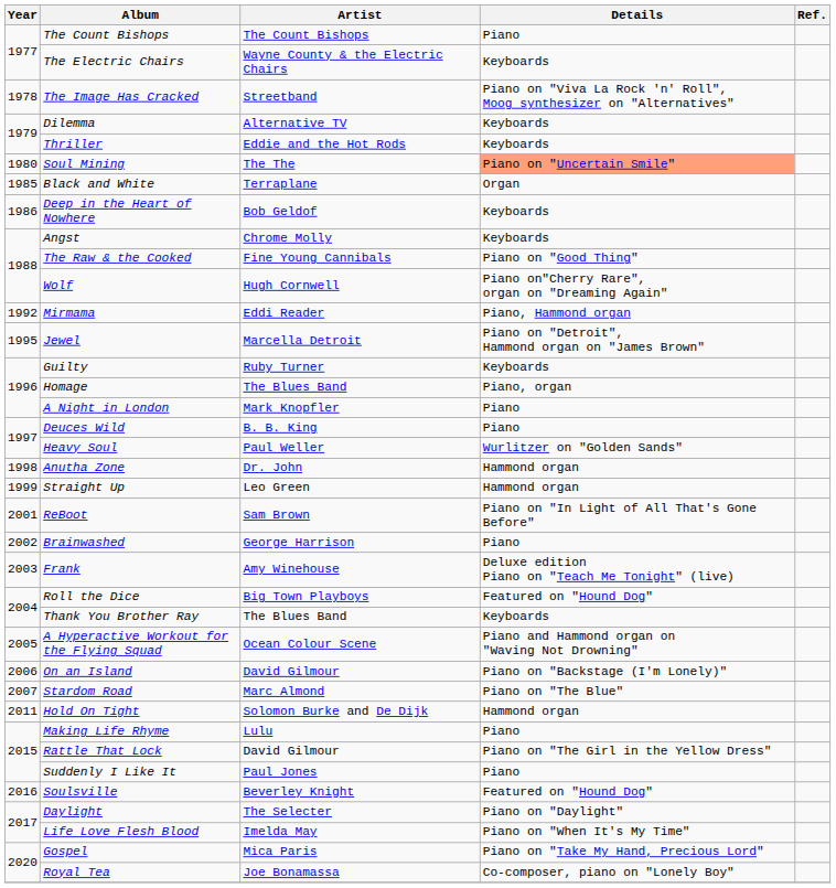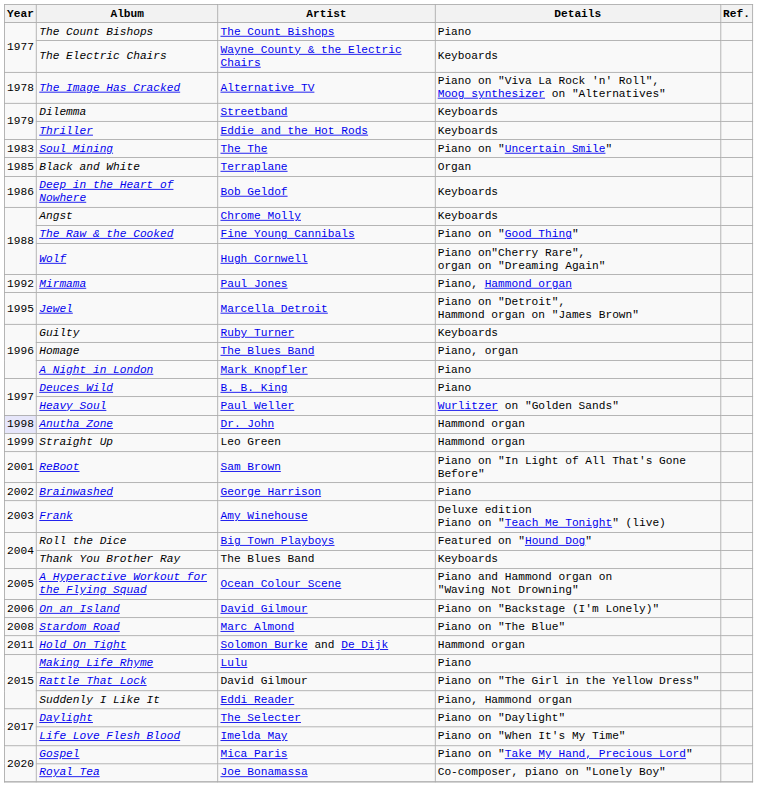 <table class="wikitable">
 <tr>
 <th style="width:1em;">Year</th>
 <th>Album</th>
 <th>Artist</th>
 <th>Details</th>
 <th>Ref.</th>
 </tr>
 <tr>
 <td rowspan="2">1977</td>
 <td><em>The Count Bishops</em></td>
 <td><a href='#'>The Count Bishops</a></td>
 <td>Piano</td>
 <td style="text-align:center;"></td>
 </tr>
 <tr>
 <td><em>The Electric Chairs</em></td>
 <td><a href='#'>Wayne County & the Electric Chairs</a></td>
 <td>Keyboards</td>
 <td style="text-align:center;"></td>
 </tr>
 <tr>
 <td>1978</td>
 <td><em><a href='#'>The Image Has Cracked</a></em></td>
-<td><a href='#'>Streetband</a></td>
+<td><a href='#'>Alternative TV</a></td>
 <td>Piano on "Viva La Rock 'n' Roll",<br> <a href='#'>Moog synthesizer</a> on "Alternatives"</td>
 <td style="text-align:center;"></td>
 </tr>
 <tr>
 <td rowspan="2">1979</td>
 <td><em>Dilemma</em></td>
-<td><a href='#'>Alternative TV</a></td>
+<td><a href='#'>Streetband</a></td>
 <td>Keyboards</td>
 <td style="text-align:center;"></td>
 </tr>
 <tr>
 <td><em><a href='#'>Thriller</a></em></td>
 <td><a href='#'>Eddie and the Hot Rods</a></td>
 <td>Keyboards</td>
 <td style="text-align:center;"></td>
 </tr>
 <tr>
-<td>1980</td>
+<td>1983</td>
 <td><em><a href='#'>Soul Mining</a></em></td>
 <td><a href='#'>The The</a></td>
-<td style="background: lightsalmon;">Piano on "<a href='#'>Uncertain Smile</a>"</td>
+<td>Piano on "<a href='#'>Uncertain Smile</a>"</td>
 <td style="text-align:center;"></td>
 </tr>
 <tr>
 <td>1985</td>
 <td><em>Black and White </em></td>
 <td><a href='#'>Terraplane</a></td>
 <td>Organ</td>
 <td style="text-align:center;"></td>
 </tr>
 <tr>
 <td>1986</td>
 <td><em><a href='#'>Deep in the Heart of Nowhere</a></em></td>
 <td><a href='#'>Bob Geldof</a></td>
 <td>Keyboards</td>
 <td style="text-align:center;"></td>
 </tr>
 <tr>
 <td rowspan="3">1988</td>
 <td><em>Angst</em></td>
 <td><a href='#'>Chrome Molly</a></td>
 <td>Keyboards</td>
 <td style="text-align:center;"></td>
 </tr>
 <tr>
 <td><em><a href='#'>The Raw & the Cooked</a></em></td>
 <td><a href='#'>Fine Young Cannibals</a></td>
 <td>Piano on "<a href='#'>Good Thing</a>"</td>
 <td style="text-align:center;"></td>
 </tr>
 <tr>
 <td><em><a href='#'>Wolf</a></em></td>
 <td><a href='#'>Hugh Cornwell</a></td>
 <td>Piano on"Cherry Rare",<br>organ on "Dreaming Again"</td>
 <td style="text-align:center;"></td>
 </tr>
 <tr>
 <td>1992</td>
 <td><em><a href='#'>Mirmama</a></em></td>
-<td><a href='#'>Eddi Reader</a></td>
+<td><a href='#'>Paul Jones</a></td>
 <td>Piano, <a href='#'>Hammond organ</a></td>
 <td style="text-align:center;"></td>
 </tr>
 <tr>
 <td>1995</td>
 <td><em><a href='#'>Jewel</a></em></td>
 <td><a href='#'>Marcella Detroit</a></td>
 <td>Piano on "Detroit",<br> Hammond organ on "James Brown"</td>
 <td style="text-align:center;"></td>
 </tr>
 <tr>
 <td rowspan="3">1996</td>
 <td><em>Guilty</em></td>
 <td><a href='#'>Ruby Turner</a></td>
 <td>Keyboards</td>
 <td style="text-align:center;"></td>
 </tr>
 <tr>
 <td><em>Homage</em></td>
 <td><a href='#'>The Blues Band</a></td>
 <td>Piano, organ</td>
 <td style="text-align:center;"></td>
 </tr>
 <tr>
 <td><em><a href='#'>A Night in London</a></em></td>
 <td><a href='#'>Mark Knopfler</a></td>
 <td>Piano</td>
 <td style="text-align:center;"></td>
 </tr>
 <tr>
 <td rowspan="2">1997</td>
 <td><em><a href='#'>Deuces Wild</a></em></td>
 <td><a href='#'>B. B. King</a></td>
 <td>Piano</td>
 <td style="text-align:center;"></td>
 </tr>
 <tr>
 <td><em><a href='#'>Heavy Soul</a></em></td>
 <td><a href='#'>Paul Weller</a></td>
 <td><a href='#'>Wurlitzer</a> on "Golden Sands"</td>
 <td style="text-align:center;"></td>
 </tr>
 <tr>
-<td>1998</td>
+<td style="background: lavender;">1998</td>
 <td><em><a href='#'>Anutha Zone</a></em></td>
 <td><a href='#'>Dr. John</a></td>
 <td>Hammond organ</td>
 <td style="text-align:center;"></td>
 </tr>
 <tr>
 <td>1999</td>
 <td><em>Straight Up</em></td>
 <td>Leo Green</td>
 <td>Hammond organ</td>
 <td style="text-align:center;"></td>
 </tr>
 <tr>
 <td>2001</td>
 <td><em><a href='#'>ReBoot</a></em></td>
 <td><a href='#'>Sam Brown</a></td>
 <td>Piano on "In Light of All That's Gone Before"</td>
 <td style="text-align:center;"></td>
 </tr>
 <tr>
 <td>2002</td>
 <td><em><a href='#'>Brainwashed</a></em></td>
 <td><a href='#'>George Harrison</a></td>
 <td>Piano</td>
 <td style="text-align:center;"></td>
 </tr>
 <tr>
 <td>2003</td>
 <td><em><a href='#'>Frank</a></em></td>
 <td><a href='#'>Amy Winehouse</a></td>
 <td>Deluxe edition<br>Piano on "<a href='#'>Teach Me Tonight</a>" (live)</td>
 <td style="text-align:center;"></td>
 </tr>
 <tr>
 <td rowspan="2">2004</td>
 <td><em>Roll the Dice</em></td>
 <td><a href='#'>Big Town Playboys</a></td>
 <td>Featured on "<a href='#'>Hound Dog</a>"</td>
 <td style="text-align:center;"></td>
 </tr>
 <tr>
 <td><em>Thank You Brother Ray</em></td>
 <td>The Blues Band</td>
 <td>Keyboards</td>
 <td style="text-align:center;"></td>
 </tr>
 <tr>
 <td>2005</td>
 <td><em><a href='#'>A Hyperactive Workout for<br> the Flying Squad</a></em></td>
 <td><a href='#'>Ocean Colour Scene</a></td>
 <td>Piano and Hammond organ on<br>"Waving Not Drowning"</td>
 <td style="text-align:center;"></td>
 </tr>
 <tr>
 <td>2006</td>
 <td><em><a href='#'>On an Island</a></em></td>
 <td><a href='#'>David Gilmour</a></td>
 <td>Piano on "Backstage (I'm Lonely)"</td>
 <td style="text-align:center;"></td>
 </tr>
 <tr>
-<td>2007</td>
+<td>2008</td>
 <td><em><a href='#'>Stardom Road</a></em></td>
 <td><a href='#'>Marc Almond</a></td>
 <td>Piano on "The Blue"</td>
 <td style="text-align:center;"></td>
 </tr>
 <tr>
 <td>2011</td>
 <td><em><a href='#'>Hold On Tight</a></em></td>
 <td><a href='#'>Solomon Burke</a> and <a href='#'>De Dijk</a></td>
 <td>Hammond organ</td>
 <td style="text-align:center;"></td>
 </tr>
 <tr>
 <td rowspan="3">2015</td>
 <td><em><a href='#'>Making Life Rhyme</a></em></td>
 <td><a href='#'>Lulu</a></td>
 <td>Piano</td>
 <td style="text-align:center;"></td>
 </tr>
 <tr>
 <td><em><a href='#'>Rattle That Lock</a></em></td>
 <td>David Gilmour</td>
 <td>Piano on "The Girl in the Yellow Dress"</td>
 <td style="text-align:center;"></td>
 </tr>
 <tr>
 <td><em>Suddenly I Like It</em></td>
-<td><a href='#'>Paul Jones</a></td>
-<td>Piano</td>
-<td style="text-align:center;"></td>
-</tr>
-<tr>
-<td>2016</td>
-<td><em><a href='#'>Soulsville</a></em></td>
-<td><a href='#'>Beverley Knight</a></td>
-<td>Featured on "<a href='#'>Hound Dog</a>"</td>
+<td><a href='#'>Eddi Reader</a></td>
+<td>Piano, Hammond organ</td>
 <td style="text-align:center;"></td>
 </tr>
 <tr>
 <td rowspan="2">2017</td>
 <td><em><a href='#'>Daylight</a></em></td>
 <td><a href='#'>The Selecter</a></td>
 <td>Piano on "Daylight"</td>
 <td style="text-align:center;"></td>
 </tr>
 <tr>
 <td><em><a href='#'>Life Love Flesh Blood</a></em></td>
 <td><a href='#'>Imelda May</a></td>
 <td>Piano on "When It's My Time"</td>
 <td style="text-align:center;"></td>
 </tr>
 <tr>
 <td rowspan="2">2020</td>
 <td><em><a href='#'>Gospel</a></em></td>
 <td><a href='#'>Mica Paris</a></td>
 <td>Piano on "<a href='#'>Take My Hand, Precious Lord</a>"</td>
 <td style="text-align:center;"></td>
 </tr>
 <tr>
 <td><em><a href='#'>Royal Tea</a></em></td>
 <td><a href='#'>Joe Bonamassa</a></td>
 <td>Co-composer, piano on "Lonely Boy"</td>
 <td style="text-align:center;"></td>
 </tr>
 <tr>
 </tr>
 </table>
